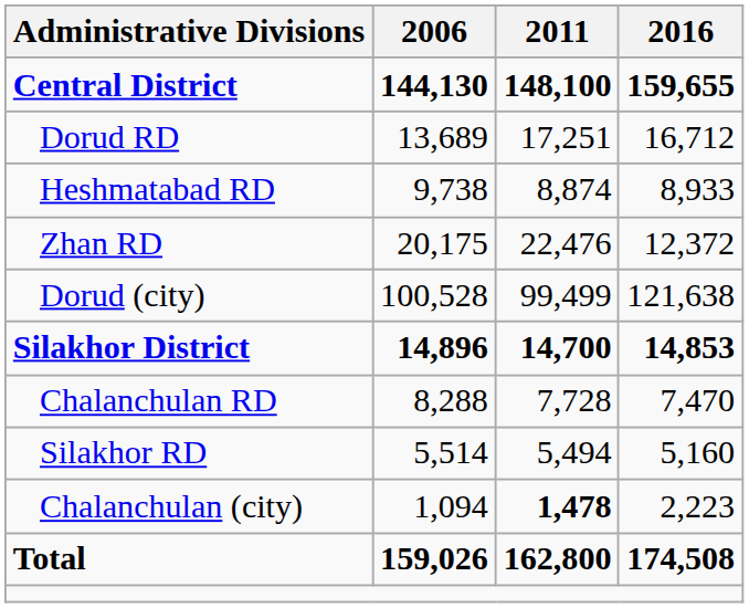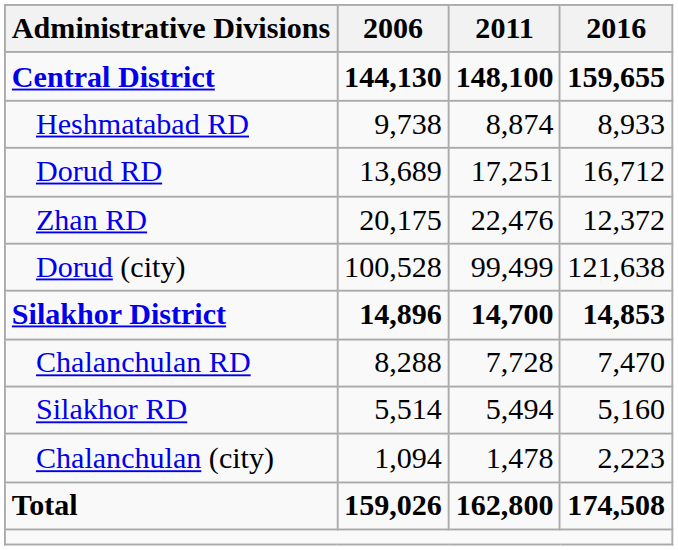 <table class="wikitable">
 <tr>
 <th>Administrative Divisions</th>
 <th>2006</th>
 <th>2011</th>
 <th>2016</th>
 </tr>
 <tr>
 <td><strong><a href='#'>Central District</a></strong></td>
 <td style="text-align: right;"><strong>144,130</strong></td>
 <td style="text-align: right;"><strong>148,100</strong></td>
 <td style="text-align: right;"><strong>159,655</strong></td>
 </tr>
 <tr>
+<td style="padding-left: 1em;"><a href='#'>Heshmatabad RD</a></td>
+<td style="text-align: right;">9,738</td>
+<td style="text-align: right;">8,874</td>
+<td style="text-align: right;">8,933</td>
+</tr>
+<tr>
 <td style="padding-left: 1em;"><a href='#'>Dorud RD</a></td>
 <td style="text-align: right;">13,689</td>
 <td style="text-align: right;">17,251</td>
 <td style="text-align: right;">16,712</td>
-</tr>
-<tr>
-<td style="padding-left: 1em;"><a href='#'>Heshmatabad RD</a></td>
-<td style="text-align: right;">9,738</td>
-<td style="text-align: right;">8,874</td>
-<td style="text-align: right;">8,933</td>
 </tr>
 <tr>
 <td style="padding-left: 1em;"><a href='#'>Zhan RD</a></td>
 <td style="text-align: right;">20,175</td>
 <td style="text-align: right;">22,476</td>
 <td style="text-align: right;">12,372</td>
 </tr>
 <tr>
 <td style="padding-left: 1em;"><a href='#'>Dorud</a> (city)</td>
 <td style="text-align: right;">100,528</td>
 <td style="text-align: right;">99,499</td>
 <td style="text-align: right;">121,638</td>
 </tr>
 <tr>
 <td><strong><a href='#'>Silakhor District</a></strong></td>
 <td style="text-align: right;"><strong>14,896</strong></td>
 <td style="text-align: right;"><strong>14,700</strong></td>
 <td style="text-align: right;"><strong>14,853</strong></td>
 </tr>
 <tr>
 <td style="padding-left: 1em;"><a href='#'>Chalanchulan RD</a></td>
 <td style="text-align: right;">8,288</td>
 <td style="text-align: right;">7,728</td>
 <td style="text-align: right;">7,470</td>
 </tr>
 <tr>
 <td style="padding-left: 1em;"><a href='#'>Silakhor RD</a></td>
 <td style="text-align: right;">5,514</td>
 <td style="text-align: right;">5,494</td>
 <td style="text-align: right;">5,160</td>
 </tr>
 <tr>
 <td style="padding-left: 1em;"><a href='#'>Chalanchulan</a> (city)</td>
 <td style="text-align: right;">1,094</td>
-<td style="text-align: right;"><strong>1,478</strong></td>
+<td style="text-align: right;">1,478</td>
 <td style="text-align: right;">2,223</td>
 </tr>
 <tr>
 <td><strong>Total</strong></td>
 <td style="text-align: right;"><strong>159,026</strong></td>
 <td style="text-align: right;"><strong>162,800</strong></td>
 <td style="text-align: right;"><strong>174,508</strong></td>
 </tr>
 <tr>
 <td colspan=4></td>
 </tr>
 </table>
